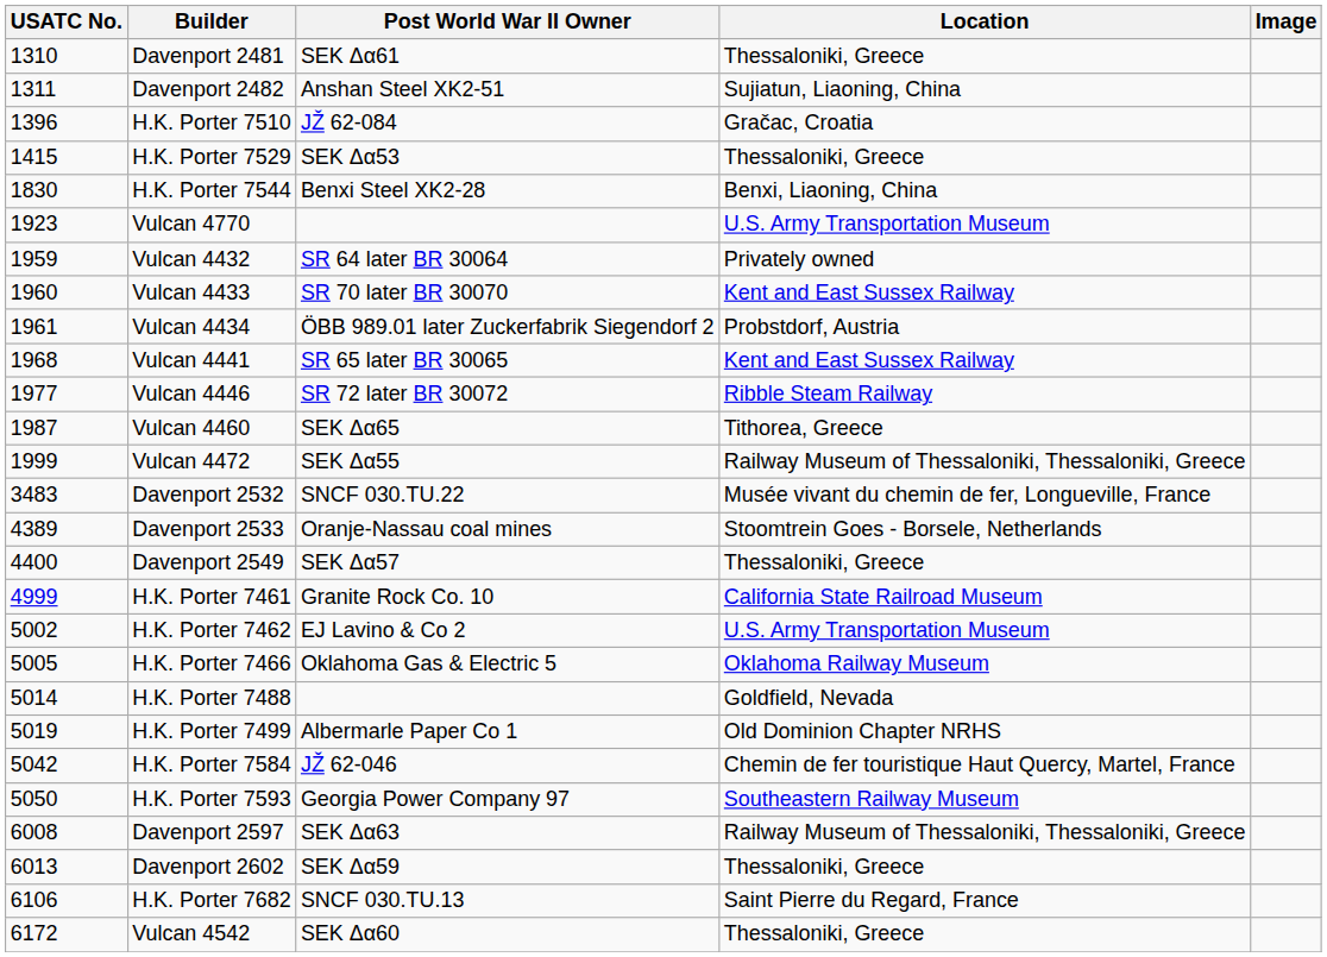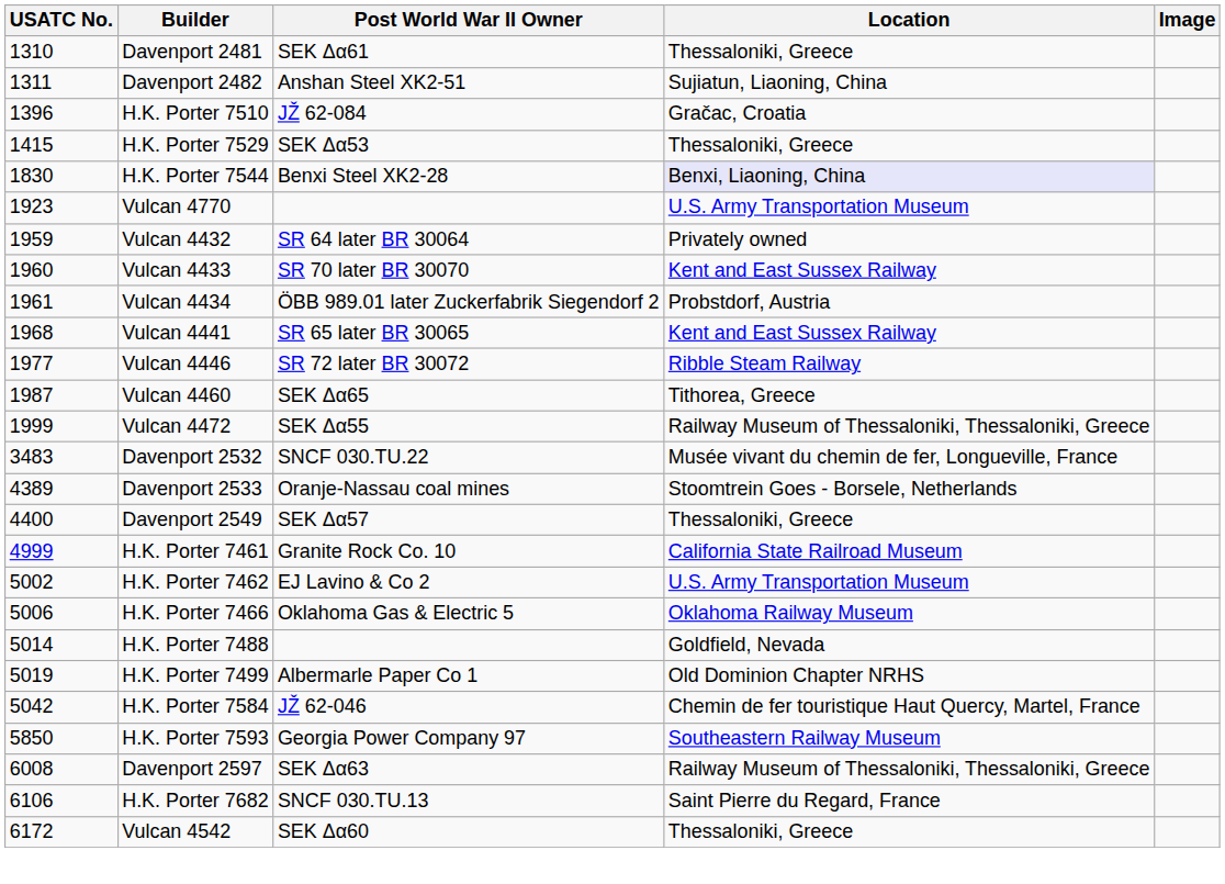 <table class="wikitable sortable">
 <tr>
 <th>USATC No.</th>
 <th>Builder</th>
 <th>Post World War II Owner</th>
 <th>Location</th>
 <th>Image</th>
 </tr>
 <tr>
 <td>1310</td>
 <td>Davenport 2481</td>
 <td>SEK Δα61</td>
 <td>Thessaloniki, Greece</td>
 <td></td>
 </tr>
 <tr>
 <td>1311</td>
 <td>Davenport 2482</td>
 <td>Anshan Steel XK2-51</td>
 <td>Sujiatun, Liaoning, China</td>
 <td></td>
 </tr>
 <tr>
 <td>1396</td>
 <td>H.K. Porter 7510</td>
 <td><a href='#'>JŽ</a> 62-084</td>
 <td>Gračac, Croatia</td>
 <td></td>
 </tr>
 <tr>
 <td>1415</td>
 <td>H.K. Porter 7529</td>
 <td>SEK Δα53</td>
 <td>Thessaloniki, Greece</td>
 <td></td>
 </tr>
 <tr>
 <td>1830</td>
 <td>H.K. Porter 7544</td>
 <td>Benxi Steel XK2-28</td>
-<td>Benxi, Liaoning, China</td>
+<td style="background: lavender;">Benxi, Liaoning, China</td>
 <td></td>
 </tr>
 <tr>
 <td>1923</td>
 <td>Vulcan 4770</td>
 <td></td>
 <td><a href='#'>U.S. Army Transportation Museum</a></td>
 <td></td>
 </tr>
 <tr>
 <td>1959</td>
 <td>Vulcan 4432</td>
 <td><a href='#'>SR</a> 64 later <a href='#'>BR</a> 30064</td>
 <td>Privately owned</td>
 <td></td>
 </tr>
 <tr>
 <td>1960</td>
 <td>Vulcan 4433</td>
 <td><a href='#'>SR</a> 70 later <a href='#'>BR</a> 30070</td>
 <td><a href='#'>Kent and East Sussex Railway</a></td>
 <td></td>
 </tr>
 <tr>
 <td>1961</td>
 <td>Vulcan 4434</td>
 <td>ÖBB 989.01 later Zuckerfabrik Siegendorf 2</td>
 <td>Probstdorf, Austria</td>
 <td></td>
 </tr>
 <tr>
 <td>1968</td>
 <td>Vulcan 4441</td>
 <td><a href='#'>SR</a> 65 later <a href='#'>BR</a> 30065</td>
 <td><a href='#'>Kent and East Sussex Railway</a></td>
 <td></td>
 </tr>
 <tr>
 <td>1977</td>
 <td>Vulcan 4446</td>
 <td><a href='#'>SR</a> 72 later <a href='#'>BR</a> 30072</td>
 <td><a href='#'>Ribble Steam Railway</a></td>
 <td></td>
 </tr>
 <tr>
 <td>1987</td>
 <td>Vulcan 4460</td>
 <td>SEK Δα65</td>
 <td>Tithorea, Greece</td>
 <td></td>
 </tr>
 <tr>
 <td>1999</td>
 <td>Vulcan 4472</td>
 <td>SEK Δα55</td>
 <td>Railway Museum of Thessaloniki, Thessaloniki, Greece</td>
 <td></td>
 </tr>
 <tr>
 <td>3483</td>
 <td>Davenport 2532</td>
 <td>SNCF 030.TU.22</td>
 <td>Musée vivant du chemin de fer, Longueville, France</td>
 <td></td>
 </tr>
 <tr>
 <td>4389</td>
 <td>Davenport 2533</td>
 <td>Oranje-Nassau coal mines</td>
 <td>Stoomtrein Goes - Borsele, Netherlands</td>
 <td></td>
 </tr>
 <tr>
 <td>4400</td>
 <td>Davenport 2549</td>
 <td>SEK Δα57</td>
 <td>Thessaloniki, Greece</td>
 <td></td>
 </tr>
 <tr>
 <td><a href='#'>4999</a></td>
 <td>H.K. Porter 7461</td>
 <td>Granite Rock Co. 10</td>
 <td><a href='#'>California State Railroad Museum</a></td>
 <td></td>
 </tr>
 <tr>
 <td>5002</td>
 <td>H.K. Porter 7462</td>
 <td>EJ Lavino & Co 2</td>
 <td><a href='#'>U.S. Army Transportation Museum</a></td>
 <td></td>
 </tr>
 <tr>
-<td>5005</td>
+<td>5006</td>
 <td>H.K. Porter 7466</td>
 <td>Oklahoma Gas & Electric 5</td>
 <td><a href='#'>Oklahoma Railway Museum</a></td>
 <td></td>
 </tr>
 <tr>
 <td>5014</td>
 <td>H.K. Porter 7488</td>
 <td></td>
 <td>Goldfield, Nevada</td>
 <td></td>
 </tr>
 <tr>
 <td>5019</td>
 <td>H.K. Porter 7499</td>
 <td>Albermarle Paper Co 1</td>
 <td>Old Dominion Chapter NRHS</td>
 <td></td>
 </tr>
 <tr>
 <td>5042</td>
 <td>H.K. Porter 7584</td>
 <td><a href='#'>JŽ</a> 62-046</td>
 <td>Chemin de fer touristique Haut Quercy, Martel, France</td>
 <td></td>
 </tr>
 <tr>
-<td>5050</td>
+<td>5850</td>
 <td>H.K. Porter 7593</td>
 <td>Georgia Power Company 97</td>
 <td><a href='#'>Southeastern Railway Museum</a></td>
 <td></td>
 </tr>
 <tr>
 <td>6008</td>
 <td>Davenport 2597</td>
 <td>SEK Δα63</td>
 <td>Railway Museum of Thessaloniki, Thessaloniki, Greece</td>
-<td></td>
-</tr>
-<tr>
-<td>6013</td>
-<td>Davenport 2602</td>
-<td>SEK Δα59</td>
-<td>Thessaloniki, Greece</td>
 <td></td>
 </tr>
 <tr>
 <td>6106</td>
 <td>H.K. Porter 7682</td>
 <td>SNCF 030.TU.13</td>
 <td>Saint Pierre du Regard, France</td>
 <td></td>
 </tr>
 <tr>
 <td>6172</td>
 <td>Vulcan 4542</td>
 <td>SEK Δα60</td>
 <td>Thessaloniki, Greece</td>
 <td></td>
 </tr>
 </table>
